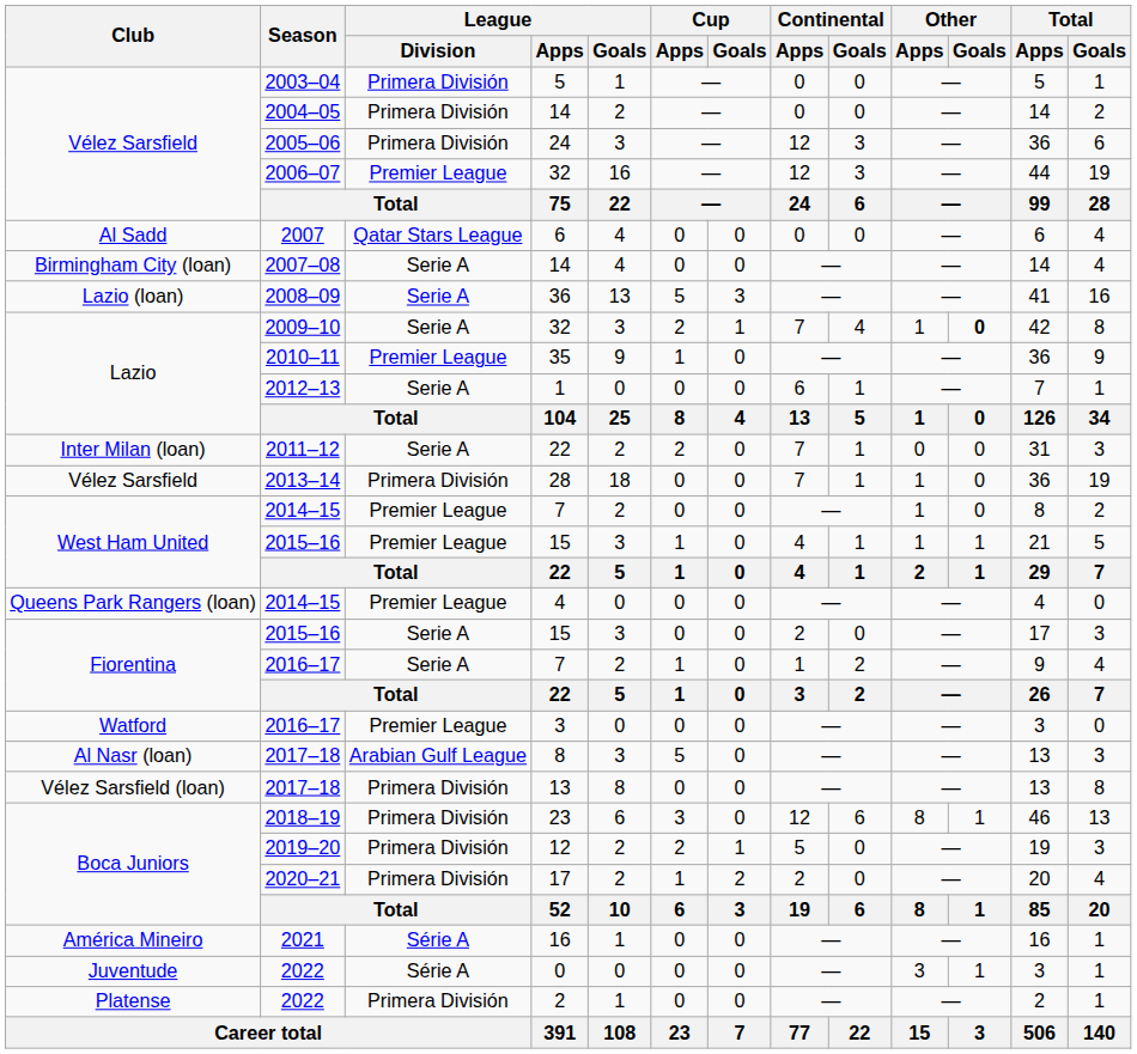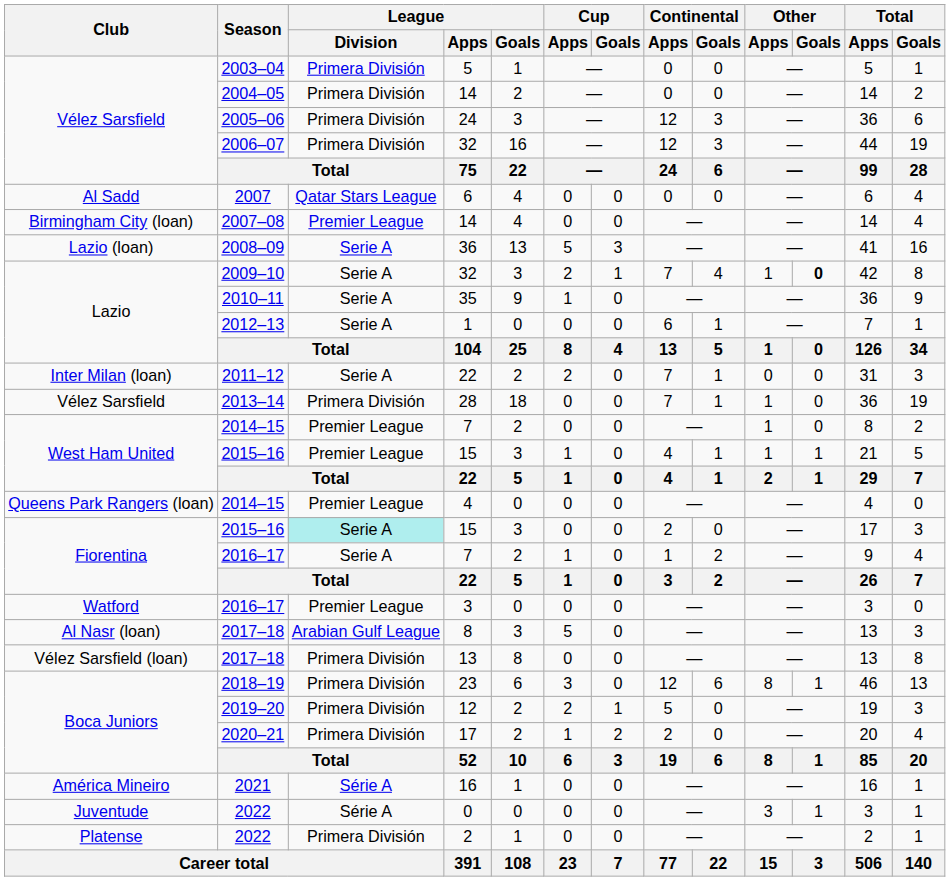 <table class="wikitable" style="text-align:center">
 <tr>
 <th rowspan="2">Club</th>
 <th rowspan="2">Season</th>
 <th colspan="3">League</th>
 <th colspan="2">Cup</th>
 <th colspan="2">Continental</th>
 <th colspan="2">Other</th>
 <th colspan="2">Total</th>
 </tr>
 <tr>
 <th>Division</th>
 <th>Apps</th>
 <th>Goals</th>
 <th>Apps</th>
 <th>Goals</th>
 <th>Apps</th>
 <th>Goals</th>
 <th>Apps</th>
 <th>Goals</th>
 <th>Apps</th>
 <th>Goals</th>
 </tr>
 <tr>
 <td rowspan="5"><a href='#'>Vélez Sarsfield</a></td>
 <td><a href='#'>2003–04</a></td>
 <td><a href='#'>Primera División</a></td>
 <td>5</td>
 <td>1</td>
 <td colspan="2">—</td>
 <td>0</td>
 <td>0</td>
 <td colspan="2">—</td>
 <td>5</td>
 <td>1</td>
 </tr>
 <tr>
 <td><a href='#'>2004–05</a></td>
 <td>Primera División</td>
 <td>14</td>
 <td>2</td>
 <td colspan="2">—</td>
 <td>0</td>
 <td>0</td>
 <td colspan="2">—</td>
 <td>14</td>
 <td>2</td>
 </tr>
 <tr>
 <td><a href='#'>2005–06</a></td>
 <td>Primera División</td>
 <td>24</td>
 <td>3</td>
 <td colspan="2">—</td>
 <td>12</td>
 <td>3</td>
 <td colspan="2">—</td>
 <td>36</td>
 <td>6</td>
 </tr>
 <tr>
 <td><a href='#'>2006–07</a></td>
-<td><a href='#'>Premier League</a></td>
+<td>Primera División</td>
 <td>32</td>
 <td>16</td>
 <td colspan="2">—</td>
 <td>12</td>
 <td>3</td>
 <td colspan="2">—</td>
 <td>44</td>
 <td>19</td>
 </tr>
 <tr>
 <th colspan="2">Total</th>
 <th>75</th>
 <th>22</th>
 <th colspan="2">—</th>
 <th>24</th>
 <th>6</th>
 <th colspan="2">—</th>
 <th>99</th>
 <th>28</th>
 </tr>
 <tr>
 <td><a href='#'>Al Sadd</a></td>
 <td><a href='#'>2007</a></td>
 <td><a href='#'>Qatar Stars League</a></td>
 <td>6</td>
 <td>4</td>
 <td>0</td>
 <td>0</td>
 <td>0</td>
 <td>0</td>
 <td colspan="2">—</td>
 <td>6</td>
 <td>4</td>
 </tr>
 <tr>
 <td><a href='#'>Birmingham City</a> (loan)</td>
 <td><a href='#'>2007–08</a></td>
-<td>Serie A</td>
+<td><a href='#'>Premier League</a></td>
 <td>14</td>
 <td>4</td>
 <td>0</td>
 <td>0</td>
 <td colspan="2">—</td>
 <td colspan="2">—</td>
 <td>14</td>
 <td>4</td>
 </tr>
 <tr>
 <td><a href='#'>Lazio</a> (loan)</td>
 <td><a href='#'>2008–09</a></td>
 <td><a href='#'>Serie A</a></td>
 <td>36</td>
 <td>13</td>
 <td>5</td>
 <td>3</td>
 <td colspan="2">—</td>
 <td colspan="2">—</td>
 <td>41</td>
 <td>16</td>
 </tr>
 <tr>
 <td rowspan="4">Lazio</td>
 <td><a href='#'>2009–10</a></td>
 <td>Serie A</td>
 <td>32</td>
 <td>3</td>
 <td>2</td>
 <td>1</td>
 <td>7</td>
 <td>4</td>
 <td>1</td>
 <td><strong>0</strong></td>
 <td>42</td>
 <td>8</td>
 </tr>
 <tr>
 <td><a href='#'>2010–11</a></td>
-<td><a href='#'>Premier League</a></td>
+<td>Serie A</td>
 <td>35</td>
 <td>9</td>
 <td>1</td>
 <td>0</td>
 <td colspan="2">—</td>
 <td colspan="2">—</td>
 <td>36</td>
 <td>9</td>
 </tr>
 <tr>
 <td><a href='#'>2012–13</a></td>
 <td>Serie A</td>
 <td>1</td>
 <td>0</td>
 <td>0</td>
 <td>0</td>
 <td>6</td>
 <td>1</td>
 <td colspan="2">—</td>
 <td>7</td>
 <td>1</td>
 </tr>
 <tr>
 <th colspan="2">Total</th>
 <th>104</th>
 <th>25</th>
 <th>8</th>
 <th>4</th>
 <th>13</th>
 <th>5</th>
 <th>1</th>
 <th>0</th>
 <th>126</th>
 <th>34</th>
 </tr>
 <tr>
 <td><a href='#'>Inter Milan</a> (loan)</td>
 <td><a href='#'>2011–12</a></td>
 <td>Serie A</td>
 <td>22</td>
 <td>2</td>
 <td>2</td>
 <td>0</td>
 <td>7</td>
 <td>1</td>
 <td>0</td>
 <td>0</td>
 <td>31</td>
 <td>3</td>
 </tr>
 <tr>
 <td>Vélez Sarsfield</td>
 <td><a href='#'>2013–14</a></td>
 <td>Primera División</td>
 <td>28</td>
 <td>18</td>
 <td>0</td>
 <td>0</td>
 <td>7</td>
 <td>1</td>
 <td>1</td>
 <td>0</td>
 <td>36</td>
 <td>19</td>
 </tr>
 <tr>
 <td rowspan="3"><a href='#'>West Ham United</a></td>
 <td><a href='#'>2014–15</a></td>
 <td>Premier League</td>
 <td>7</td>
 <td>2</td>
 <td>0</td>
 <td>0</td>
 <td colspan="2">—</td>
 <td>1</td>
 <td>0</td>
 <td>8</td>
 <td>2</td>
 </tr>
 <tr>
 <td><a href='#'>2015–16</a></td>
 <td>Premier League</td>
 <td>15</td>
 <td>3</td>
 <td>1</td>
 <td>0</td>
 <td>4</td>
 <td>1</td>
 <td>1</td>
 <td>1</td>
 <td>21</td>
 <td>5</td>
 </tr>
 <tr>
 <th colspan="2">Total</th>
 <th>22</th>
 <th>5</th>
 <th>1</th>
 <th>0</th>
 <th>4</th>
 <th>1</th>
 <th>2</th>
 <th>1</th>
 <th>29</th>
 <th>7</th>
 </tr>
 <tr>
 <td><a href='#'>Queens Park Rangers</a> (loan)</td>
 <td><a href='#'>2014–15</a></td>
 <td>Premier League</td>
 <td>4</td>
 <td>0</td>
 <td>0</td>
 <td>0</td>
 <td colspan="2">—</td>
 <td colspan="2">—</td>
 <td>4</td>
 <td>0</td>
 </tr>
 <tr>
 <td rowspan="3"><a href='#'>Fiorentina</a></td>
 <td><a href='#'>2015–16</a></td>
-<td>Serie A</td>
+<td style="background: paleturquoise;">Serie A</td>
 <td>15</td>
 <td>3</td>
 <td>0</td>
 <td>0</td>
 <td>2</td>
 <td>0</td>
 <td colspan="2">—</td>
 <td>17</td>
 <td>3</td>
 </tr>
 <tr>
 <td><a href='#'>2016–17</a></td>
 <td>Serie A</td>
 <td>7</td>
 <td>2</td>
 <td>1</td>
 <td>0</td>
 <td>1</td>
 <td>2</td>
 <td colspan="2">—</td>
 <td>9</td>
 <td>4</td>
 </tr>
 <tr>
 <th colspan="2">Total</th>
 <th>22</th>
 <th>5</th>
 <th>1</th>
 <th>0</th>
 <th>3</th>
 <th>2</th>
 <th colspan="2">—</th>
 <th>26</th>
 <th>7</th>
 </tr>
 <tr>
 <td><a href='#'>Watford</a></td>
 <td><a href='#'>2016–17</a></td>
 <td>Premier League</td>
 <td>3</td>
 <td>0</td>
 <td>0</td>
 <td>0</td>
 <td colspan="2">—</td>
 <td colspan="2">—</td>
 <td>3</td>
 <td>0</td>
 </tr>
 <tr>
 <td><a href='#'>Al Nasr</a> (loan)</td>
 <td><a href='#'>2017–18</a></td>
 <td><a href='#'>Arabian Gulf League</a></td>
 <td>8</td>
 <td>3</td>
 <td>5</td>
 <td>0</td>
 <td colspan="2">—</td>
 <td colspan="2">—</td>
 <td>13</td>
 <td>3</td>
 </tr>
 <tr>
 <td>Vélez Sarsfield (loan)</td>
 <td><a href='#'>2017–18</a></td>
 <td>Primera División</td>
 <td>13</td>
 <td>8</td>
 <td>0</td>
 <td>0</td>
 <td colspan="2">—</td>
 <td colspan="2">—</td>
 <td>13</td>
 <td>8</td>
 </tr>
 <tr>
 <td rowspan="4"><a href='#'>Boca Juniors</a></td>
 <td><a href='#'>2018–19</a></td>
 <td>Primera División</td>
 <td>23</td>
 <td>6</td>
 <td>3</td>
 <td>0</td>
 <td>12</td>
 <td>6</td>
 <td>8</td>
 <td>1</td>
 <td>46</td>
 <td>13</td>
 </tr>
 <tr>
 <td><a href='#'>2019–20</a></td>
 <td>Primera División</td>
 <td>12</td>
 <td>2</td>
 <td>2</td>
 <td>1</td>
 <td>5</td>
 <td>0</td>
 <td colspan="2">—</td>
 <td>19</td>
 <td>3</td>
 </tr>
 <tr>
 <td><a href='#'>2020–21</a></td>
 <td>Primera División</td>
 <td>17</td>
 <td>2</td>
 <td>1</td>
 <td>2</td>
 <td>2</td>
 <td>0</td>
 <td colspan="2">—</td>
 <td>20</td>
 <td>4</td>
 </tr>
 <tr>
 <th colspan="2">Total</th>
 <th>52</th>
 <th>10</th>
 <th>6</th>
 <th>3</th>
 <th>19</th>
 <th>6</th>
 <th>8</th>
 <th>1</th>
 <th>85</th>
 <th>20</th>
 </tr>
 <tr>
 <td><a href='#'>América Mineiro</a></td>
 <td><a href='#'>2021</a></td>
 <td><a href='#'>Série A</a></td>
 <td>16</td>
 <td>1</td>
 <td>0</td>
 <td>0</td>
 <td colspan="2">—</td>
 <td colspan="2">—</td>
 <td>16</td>
 <td>1</td>
 </tr>
 <tr>
 <td><a href='#'>Juventude</a></td>
 <td><a href='#'>2022</a></td>
 <td>Série A</td>
 <td>0</td>
 <td>0</td>
 <td>0</td>
 <td>0</td>
 <td colspan="2">—</td>
 <td>3</td>
 <td>1</td>
 <td>3</td>
 <td>1</td>
 </tr>
 <tr>
 <td><a href='#'>Platense</a></td>
 <td><a href='#'>2022</a></td>
 <td>Primera División</td>
 <td>2</td>
 <td>1</td>
 <td>0</td>
 <td>0</td>
 <td colspan="2">—</td>
 <td colspan="2">—</td>
 <td>2</td>
 <td>1</td>
 </tr>
 <tr>
 <th colspan="3">Career total</th>
 <th>391</th>
 <th>108</th>
 <th>23</th>
 <th>7</th>
 <th>77</th>
 <th>22</th>
 <th>15</th>
 <th>3</th>
 <th>506</th>
 <th>140</th>
 </tr>
 </table>
